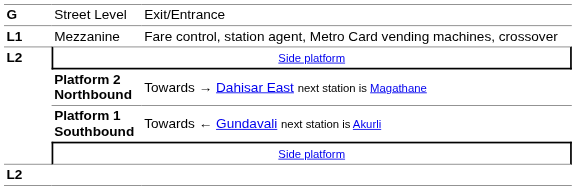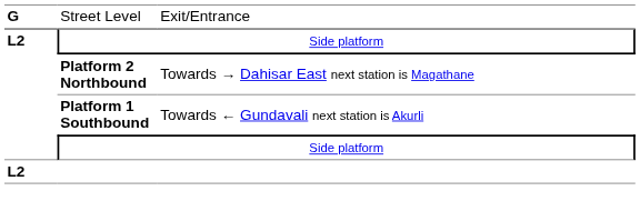 <table cellspacing="0" cellpadding="3" border="0">
 <tr>
 <td style="border-bottom:solid 1px gray;border-top:solid 1px gray;" width="50" valign="top"><strong>G</strong></td>
 <td style="border-top:solid 1px gray;border-bottom:solid 1px gray;" width="100" valign="top">Street Level</td>
 <td style="border-top:solid 1px gray;border-bottom:solid 1px gray;" width="500" valign="top">Exit/Entrance</td>
-</tr>
-<tr>
-<td valign="top"><strong>L1</strong></td>
-<td valign="top">Mezzanine</td>
-<td valign="top">Fare control, station agent, Metro Card vending machines, crossover</td>
 </tr>
 <tr>
 <td rowspan="4" style="border-top:solid 1px gray;border-bottom:solid 1px gray;" width="50" valign="top"><strong>L2</strong></td>
 <td colspan="2" style="border-top:solid 1px gray;border-right:solid 2px black;border-left:solid 2px black;border-bottom:solid 2px black;text-align:center;"><small><a href='#'>Side platform</a></small></td>
 </tr>
 <tr>
 <td style="border-bottom:solid 1px gray;" width="100"><span><strong>Platform 2</strong><br><strong>Northbound</strong></span></td>
 <td style="border-bottom:solid 1px gray;" width="500">Towards → <a href='#'>Dahisar East</a> <small>next station is <a href='#'>Magathane</a></small></td>
 </tr>
 <tr>
 <td><span><strong>Platform 1</strong><br><strong>Southbound</strong></span></td>
 <td>Towards ← <a href='#'>Gundavali</a> <small>next station is <a href='#'>Akurli</a></small></td>
 </tr>
 <tr>
 <td colspan="2" style="border-top:solid 2px black;border-right:solid 2px black;border-left:solid 2px black;border-bottom:solid 1px gray;" align="center"><small><a href='#'>Side platform</a></small></td>
 </tr>
 <tr>
 <td rowspan="2" style="border-bottom:solid 1px gray;" width="50" valign="top"><strong>L2</strong></td>
 <td style="border-bottom:solid 1px gray;" width="100"></td>
 <td style="border-bottom:solid 1px gray;" width="500"></td>
 </tr>
 <tr>
 </tr>
 </table>
